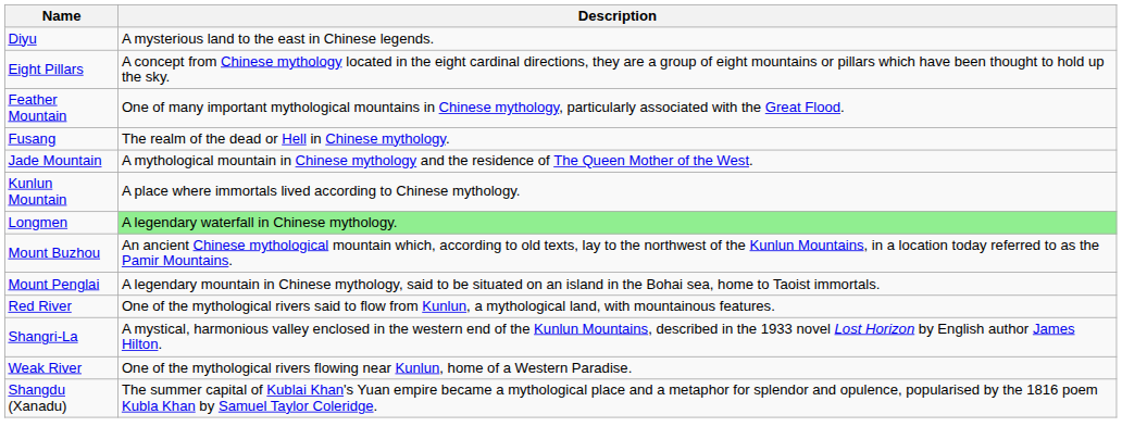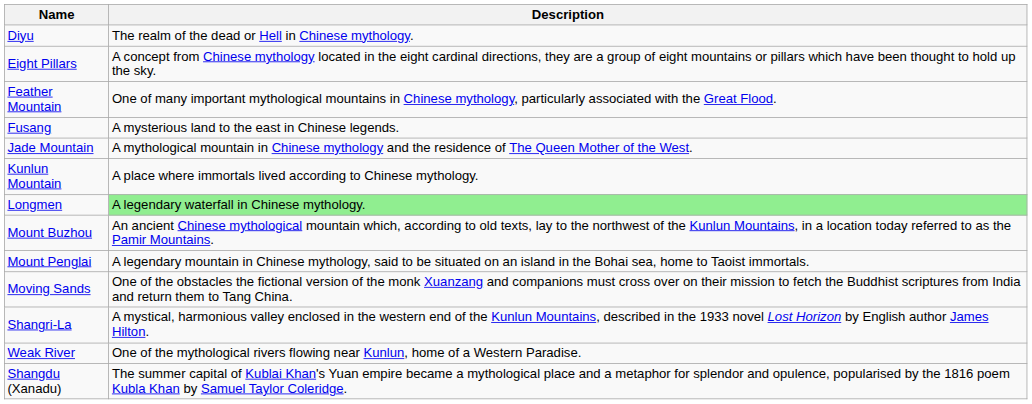 <table class="wikitable">
 <tr>
 <th>Name</th>
 <th>Description</th>
 </tr>
 <tr>
 <td><a href='#'>Diyu</a></td>
-<td>A mysterious land to the east in Chinese legends.</td>
+<td>The realm of the dead or <a href='#'>Hell</a> in <a href='#'>Chinese mythology</a>.</td>
 </tr>
 <tr>
 <td><a href='#'>Eight Pillars</a></td>
 <td>A concept from <a href='#'>Chinese mythology</a> located in the eight cardinal directions, they are a group of eight mountains or pillars which have been thought to hold up the sky.</td>
 </tr>
 <tr>
 <td><a href='#'>Feather Mountain</a></td>
 <td>One of many important mythological mountains in <a href='#'>Chinese mythology</a>, particularly associated with the <a href='#'>Great Flood</a>.</td>
 </tr>
 <tr>
 <td><a href='#'>Fusang</a></td>
-<td>The realm of the dead or <a href='#'>Hell</a> in <a href='#'>Chinese mythology</a>.</td>
+<td>A mysterious land to the east in Chinese legends.</td>
 </tr>
 <tr>
 <td><a href='#'>Jade Mountain</a></td>
 <td>A mythological mountain in <a href='#'>Chinese mythology</a> and the residence of <a href='#'>The Queen Mother of the West</a>.</td>
 </tr>
 <tr>
 <td><a href='#'>Kunlun Mountain</a></td>
 <td>A place where immortals lived according to Chinese mythology.</td>
 </tr>
 <tr>
 <td><a href='#'>Longmen</a></td>
 <td style="background: lightgreen;">A legendary waterfall in Chinese mythology.</td>
 </tr>
 <tr>
 <td><a href='#'>Mount Buzhou</a></td>
 <td>An ancient <a href='#'>Chinese mythological</a> mountain which, according to old texts, lay to the northwest of the <a href='#'>Kunlun Mountains</a>, in a location today referred to as the <a href='#'>Pamir Mountains</a>.</td>
 </tr>
 <tr>
 <td><a href='#'>Mount Penglai</a></td>
 <td>A legendary mountain in Chinese mythology, said to be situated on an island in the Bohai sea, home to Taoist immortals.</td>
 </tr>
 <tr>
-<td><a href='#'>Red River</a></td>
-<td>One of the mythological rivers said to flow from <a href='#'>Kunlun</a>, a mythological land, with mountainous features.</td>
+<td><a href='#'>Moving Sands</a></td>
+<td>One of the obstacles the fictional version of the monk <a href='#'>Xuanzang</a> and companions must cross over on their mission to fetch the Buddhist scriptures from India and return them to Tang China.</td>
 </tr>
 <tr>
 <td><a href='#'>Shangri-La</a></td>
 <td>A mystical, harmonious valley enclosed in the western end of the <a href='#'>Kunlun Mountains</a>, described in the 1933 novel <em><a href='#'>Lost Horizon</a></em> by English author <a href='#'>James Hilton</a>.</td>
 </tr>
 <tr>
 <td><a href='#'>Weak River</a></td>
 <td>One of the mythological rivers flowing near <a href='#'>Kunlun</a>, home of a Western Paradise.</td>
 </tr>
 <tr>
 <td><a href='#'>Shangdu</a> (Xanadu)</td>
 <td>The summer capital of <a href='#'>Kublai Khan</a>'s Yuan empire became a mythological place and a metaphor for splendor and opulence, popularised by the 1816 poem <a href='#'>Kubla Khan</a> by <a href='#'>Samuel Taylor Coleridge</a>.</td>
 </tr>
 </table>
